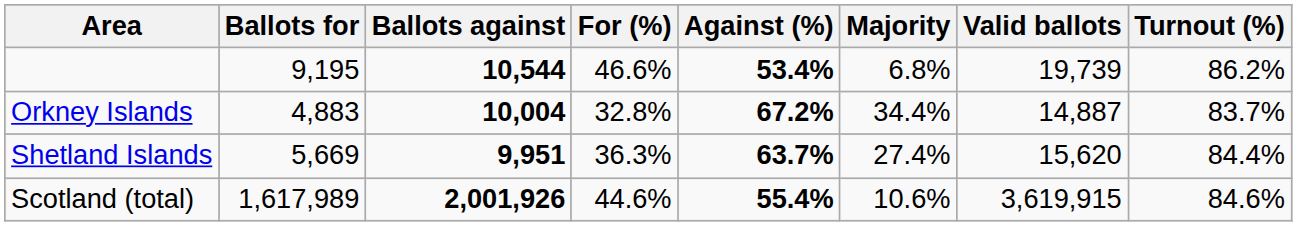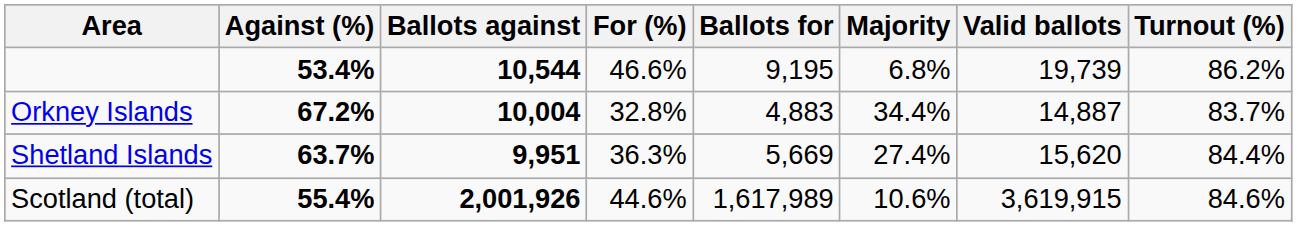 <table class="wikitable" style="text-align: right">
 <tr>
 <th>Area </th>
-<th>Ballots for</th>
+<th>Against (%)</th>
 <th>Ballots against</th>
 <th>For (%)</th>
-<th>Against (%)</th>
+<th>Ballots for</th>
 <th>Majority</th>
 <th>Valid ballots</th>
 <th>Turnout (%)</th>
 </tr>
 <tr>
 <td scope="row" style="text-align:left"></td>
-<td>9,195</td>
+<td><strong>53.4%</strong></td>
 <td><strong>10,544</strong></td>
 <td>46.6%</td>
-<td><strong>53.4%</strong></td>
+<td>9,195</td>
 <td>6.8%</td>
 <td>19,739</td>
 <td>86.2%</td>
 </tr>
 <tr>
 <td scope="row" style="text-align:left"><a href='#'>Orkney Islands</a></td>
-<td>4,883</td>
+<td><strong>67.2%</strong></td>
 <td><strong>10,004</strong></td>
 <td>32.8%</td>
-<td><strong>67.2%</strong></td>
+<td>4,883</td>
 <td>34.4%</td>
 <td>14,887</td>
 <td>83.7%</td>
 </tr>
 <tr>
 <td scope="row" style="text-align:left"><a href='#'>Shetland Islands</a></td>
-<td>5,669</td>
+<td><strong>63.7%</strong></td>
 <td><strong>9,951</strong></td>
 <td>36.3%</td>
-<td><strong>63.7%</strong></td>
+<td>5,669</td>
 <td>27.4%</td>
 <td>15,620</td>
 <td>84.4%</td>
 </tr>
 <tr>
 <td scope="row" style="text-align:left">Scotland (total)</td>
-<td>1,617,989</td>
+<td><strong>55.4%</strong></td>
 <td><strong>2,001,926</strong></td>
 <td>44.6%</td>
-<td><strong>55.4%</strong></td>
+<td>1,617,989</td>
 <td>10.6%</td>
 <td>3,619,915</td>
 <td>84.6%</td>
 </tr>
 </table>
